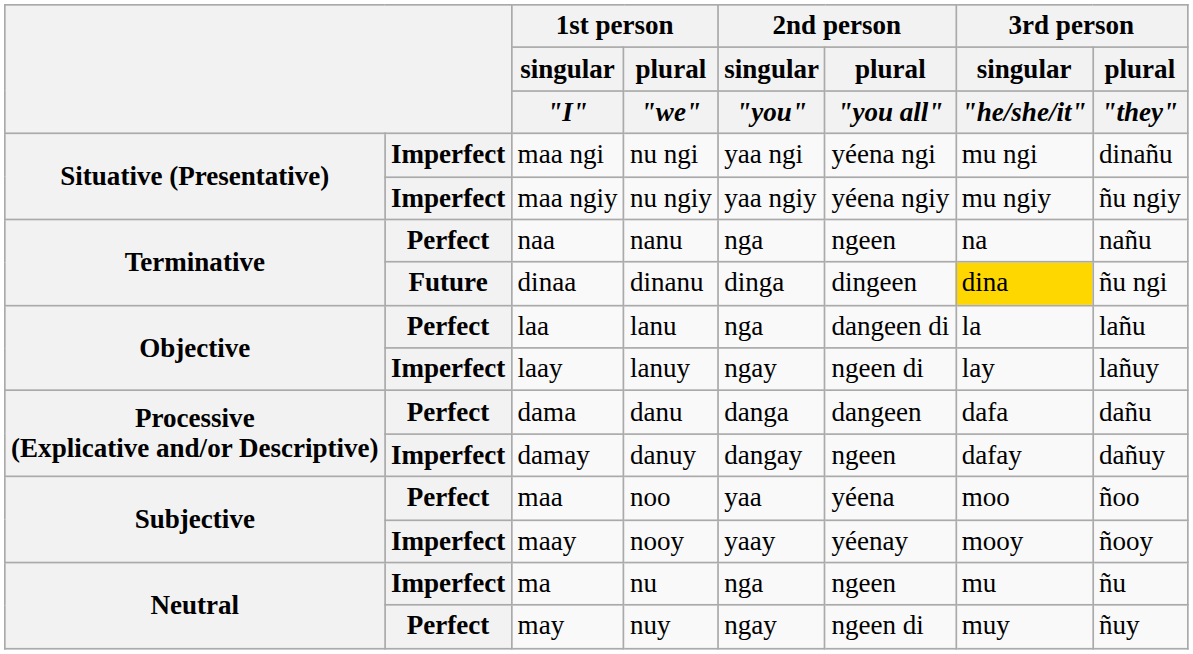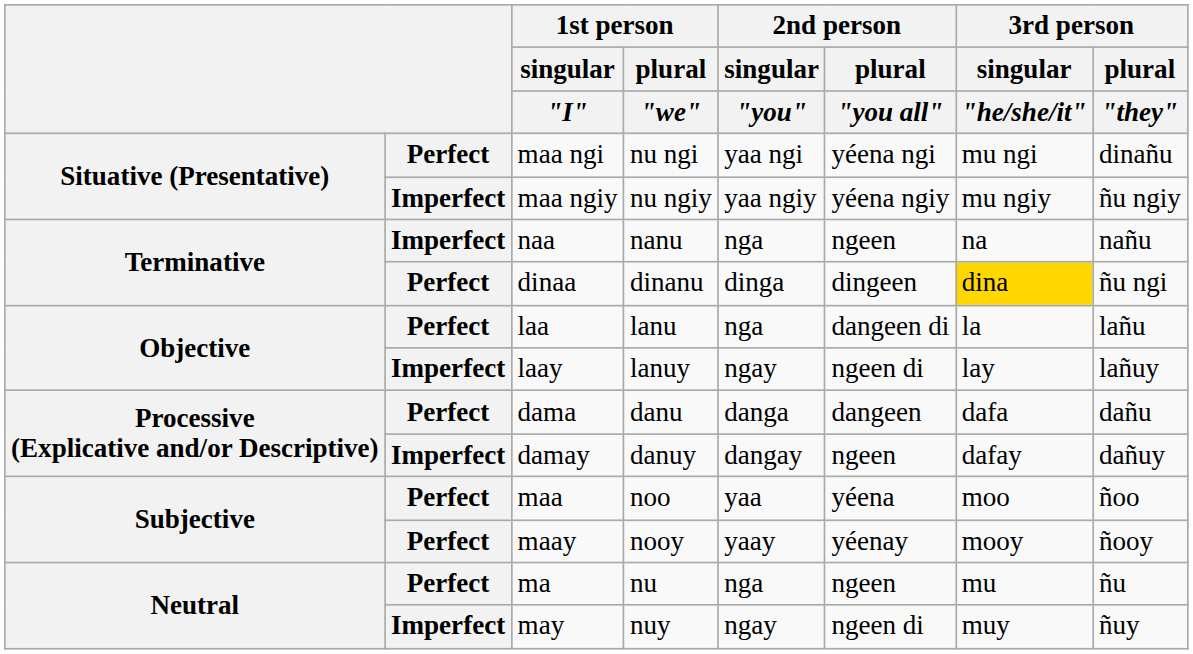 <table class="wikitable">
 <tr>
 <th colspan="2" rowspan="3"></th>
 <th colspan="2">1st person</th>
 <th colspan="2">2nd person</th>
 <th colspan="2">3rd person</th>
 </tr>
 <tr>
 <th>singular</th>
 <th>plural</th>
 <th>singular</th>
 <th>plural</th>
 <th>singular</th>
 <th>plural</th>
 </tr>
 <tr style="font-style:italic;">
 <th>"I"</th>
 <th>"we"</th>
 <th>"you"</th>
 <th>"you all"</th>
 <th>"he/she/it"</th>
 <th>"they"</th>
 </tr>
 <tr>
 <th rowspan="2">Situative (Presentative)</th>
-<th>Imperfect</th>
+<th>Perfect</th>
 <td>maa ngi</td>
 <td>nu ngi</td>
 <td>yaa ngi</td>
 <td>yéena ngi</td>
 <td>mu ngi</td>
 <td>dinañu</td>
 </tr>
 <tr>
 <th>Imperfect</th>
 <td>maa ngiy</td>
 <td>nu ngiy</td>
 <td>yaa ngiy</td>
 <td>yéena ngiy</td>
 <td>mu ngiy</td>
 <td>ñu ngiy</td>
 </tr>
 <tr>
 <th rowspan="2">Terminative</th>
-<th>Perfect</th>
+<th>Imperfect</th>
 <td>naa</td>
 <td>nanu</td>
 <td>nga</td>
 <td>ngeen</td>
 <td>na</td>
 <td>nañu</td>
 </tr>
 <tr>
-<th>Future</th>
+<th>Perfect</th>
 <td>dinaa</td>
 <td>dinanu</td>
 <td>dinga</td>
 <td>dingeen</td>
 <td style="background: gold;">dina</td>
 <td>ñu ngi</td>
 </tr>
 <tr>
 <th rowspan="2">Objective</th>
 <th>Perfect</th>
 <td>laa</td>
 <td>lanu</td>
 <td>nga</td>
 <td>dangeen di</td>
 <td>la</td>
 <td>lañu</td>
 </tr>
 <tr>
 <th>Imperfect</th>
 <td>laay</td>
 <td>lanuy</td>
 <td>ngay</td>
 <td>ngeen di</td>
 <td>lay</td>
 <td>lañuy</td>
 </tr>
 <tr>
 <th rowspan="2">Processive<br>(Explicative and/or Descriptive)</th>
 <th>Perfect</th>
 <td>dama</td>
 <td>danu</td>
 <td>danga</td>
 <td>dangeen</td>
 <td>dafa</td>
 <td>dañu</td>
 </tr>
 <tr>
 <th>Imperfect</th>
 <td>damay</td>
 <td>danuy</td>
 <td>dangay</td>
 <td>ngeen</td>
 <td>dafay</td>
 <td>dañuy</td>
 </tr>
 <tr>
 <th rowspan="2">Subjective</th>
 <th>Perfect</th>
 <td>maa</td>
 <td>noo</td>
 <td>yaa</td>
 <td>yéena</td>
 <td>moo</td>
 <td>ñoo</td>
 </tr>
 <tr>
-<th>Imperfect</th>
+<th>Perfect</th>
 <td>maay</td>
 <td>nooy</td>
 <td>yaay</td>
 <td>yéenay</td>
 <td>mooy</td>
 <td>ñooy</td>
 </tr>
 <tr>
 <th rowspan="2">Neutral</th>
-<th>Imperfect</th>
+<th>Perfect</th>
 <td>ma</td>
 <td>nu</td>
 <td>nga</td>
 <td>ngeen</td>
 <td>mu</td>
 <td>ñu</td>
 </tr>
 <tr>
-<th>Perfect</th>
+<th>Imperfect</th>
 <td>may</td>
 <td>nuy</td>
 <td>ngay</td>
 <td>ngeen di</td>
 <td>muy</td>
 <td>ñuy</td>
 </tr>
 </table>
